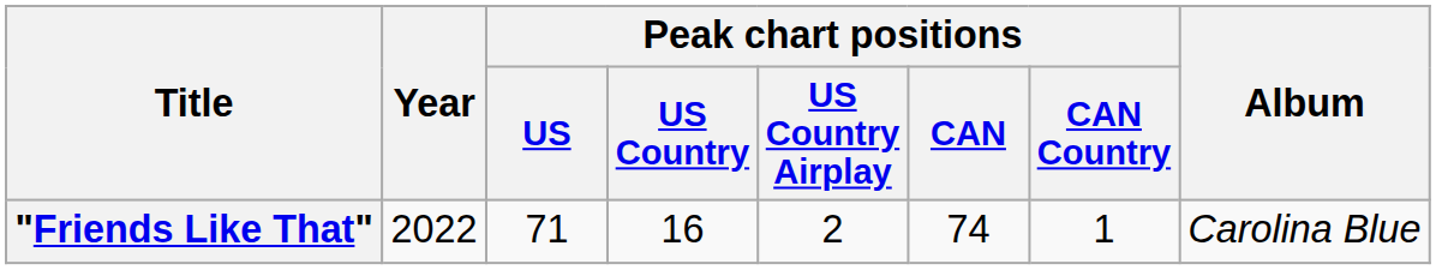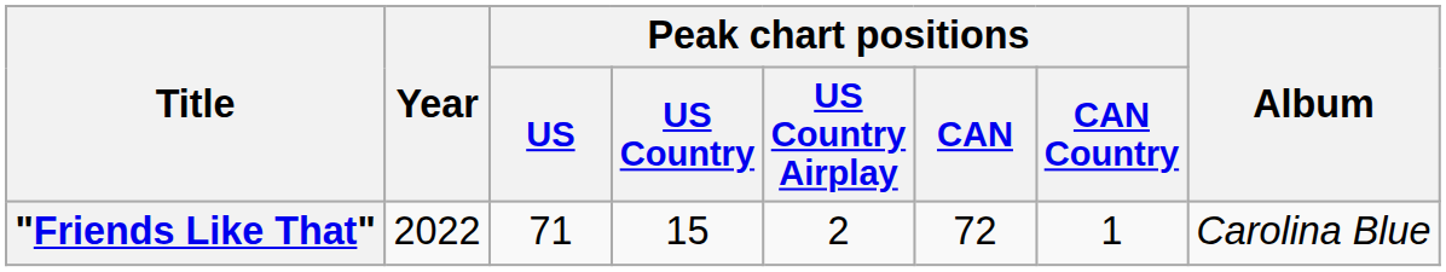 <table class="wikitable plainrowheaders" style="text-align:center;">
 <tr>
 <th scope="col" rowspan="2">Title</th>
 <th scope="col" rowspan="2">Year</th>
 <th scope="col" colspan="5">Peak chart positions</th>
 <th scope="col" rowspan="2">Album</th>
 </tr>
 <tr>
 <th scope="col" style="width:3em;font-size:90%"><a href='#'>US</a><br></th>
 <th scope="col" style="width:3em;font-size:90%"><a href='#'>US<br>Country</a><br></th>
 <th scope="col" style="width=3em;font-size:90%"><a href='#'>US<br>Country<br>Airplay</a><br></th>
 <th scope="col" style="width:3em;font-size:90%"><a href='#'>CAN</a><br></th>
 <th scope="col" style="width=3em;font-size:90%"><a href='#'>CAN<br>Country</a><br></th>
 </tr>
 <tr>
 <th scope="row">"<a href='#'>Friends Like That</a>"<br></th>
 <td>2022</td>
 <td>71</td>
-<td>16</td>
+<td>15</td>
 <td>2</td>
-<td>74</td>
+<td>72</td>
 <td>1</td>
 <td><em>Carolina Blue</em></td>
 </tr>
 </table>
